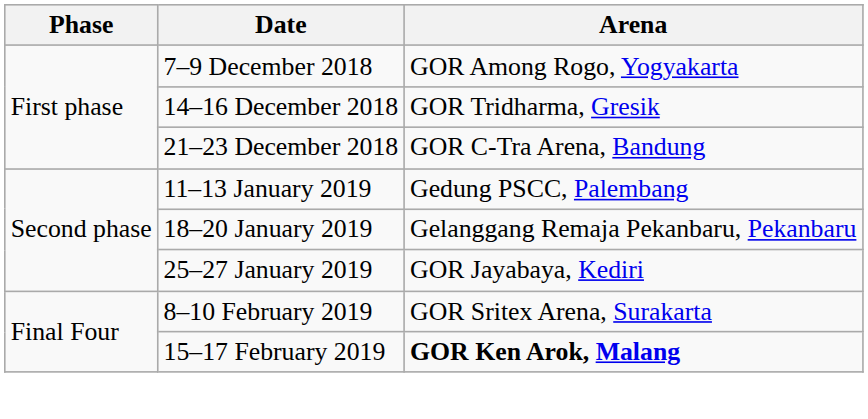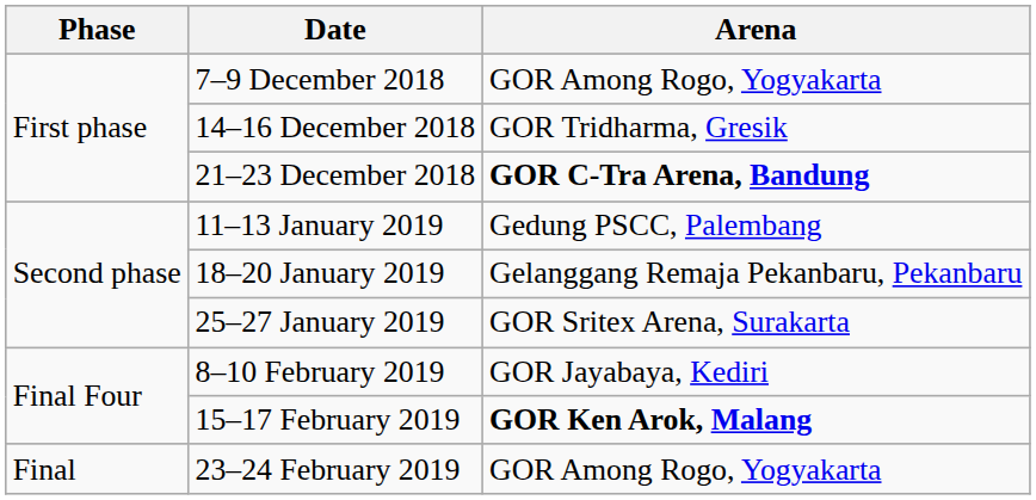 <table class="wikitable">
 <tr>
 <th>Phase</th>
 <th>Date</th>
 <th>Arena</th>
 </tr>
 <tr>
 <td rowspan="3">First phase</td>
 <td>7–9 December 2018</td>
 <td>GOR Among Rogo, <a href='#'>Yogyakarta</a></td>
 </tr>
 <tr>
 <td>14–16 December 2018</td>
 <td>GOR Tridharma, <a href='#'>Gresik</a></td>
 </tr>
 <tr>
 <td>21–23 December 2018</td>
-<td>GOR C-Tra Arena, <a href='#'>Bandung</a></td>
+<td><strong>GOR C-Tra Arena, <a href='#'>Bandung</a></strong></td>
 </tr>
 <tr>
 <td rowspan="3">Second phase</td>
 <td>11–13 January 2019</td>
 <td>Gedung PSCC, <a href='#'>Palembang</a></td>
 </tr>
 <tr>
 <td>18–20 January 2019</td>
 <td>Gelanggang Remaja Pekanbaru, <a href='#'>Pekanbaru</a></td>
 </tr>
 <tr>
 <td>25–27 January 2019</td>
-<td>GOR Jayabaya, <a href='#'>Kediri</a></td>
+<td>GOR Sritex Arena, <a href='#'>Surakarta</a></td>
 </tr>
 <tr>
 <td rowspan="2">Final Four</td>
 <td>8–10 February 2019</td>
-<td>GOR Sritex Arena, <a href='#'>Surakarta</a></td>
+<td>GOR Jayabaya, <a href='#'>Kediri</a></td>
 </tr>
 <tr>
 <td>15–17 February 2019</td>
 <td><strong>GOR Ken Arok, <a href='#'>Malang</a></strong></td>
 </tr>
+<tr>
+<td>Final</td>
+<td>23–24 February 2019</td>
+<td>GOR Among Rogo, <a href='#'>Yogyakarta</a></td>
+</tr>
 </table>
